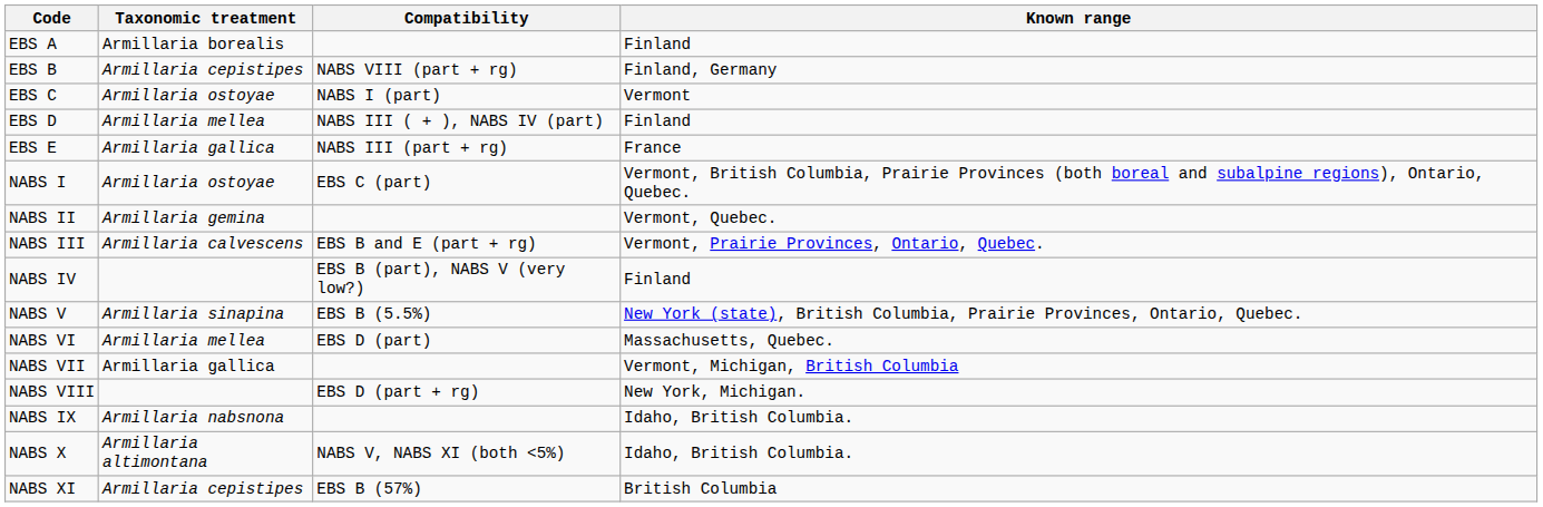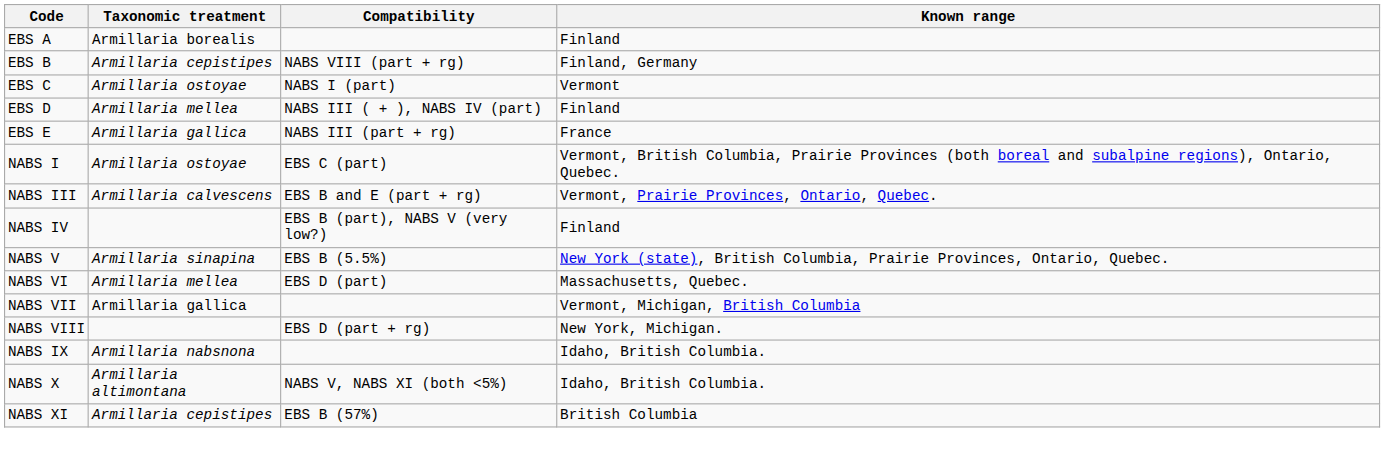 <table class=wikitable>
 <tr>
 <th>Code</th>
 <th>Taxonomic treatment</th>
 <th>Compatibility</th>
 <th>Known range</th>
 </tr>
 <tr>
 <td>EBS A</td>
 <td>Armillaria borealis </td>
 <td></td>
 <td>Finland</td>
 </tr>
 <tr>
 <td>EBS B</td>
 <td><em>Armillaria cepistipes</em> </td>
 <td>NABS VIII (part + rg)</td>
 <td>Finland, Germany</td>
 </tr>
 <tr>
 <td>EBS C</td>
 <td><em>Armillaria ostoyae</em> </td>
 <td>NABS I (part)</td>
 <td>Vermont</td>
 </tr>
 <tr>
 <td>EBS D</td>
 <td><em>Armillaria mellea</em> </td>
 <td>NABS III ( + ), NABS IV (part)</td>
 <td>Finland</td>
 </tr>
 <tr>
 <td>EBS E</td>
 <td><em>Armillaria gallica</em> </td>
 <td>NABS III (part + rg)</td>
 <td>France</td>
 </tr>
 <tr>
 <td>NABS I</td>
 <td><em>Armillaria ostoyae</em> </td>
 <td>EBS C (part)</td>
 <td>Vermont, British Columbia, Prairie Provinces (both <a href='#'>boreal</a> and <a href='#'>subalpine regions</a>), Ontario, Quebec.</td>
-</tr>
-<tr>
-<td>NABS II</td>
-<td><em>Armillaria gemina</em> </td>
-<td></td>
-<td>Vermont, Quebec.</td>
 </tr>
 <tr>
 <td>NABS III</td>
 <td><em>Armillaria calvescens</em> </td>
 <td>EBS B and E (part + rg)</td>
 <td>Vermont, <a href='#'>Prairie Provinces</a>, <a href='#'>Ontario</a>, <a href='#'>Quebec</a>.</td>
 </tr>
 <tr>
 <td>NABS IV</td>
 <td></td>
 <td>EBS B (part), NABS V (very low?)</td>
 <td>Finland</td>
 </tr>
 <tr>
 <td>NABS V</td>
 <td><em>Armillaria sinapina</em> </td>
 <td>EBS B (5.5%)</td>
 <td><a href='#'>New York (state)</a>, British Columbia, Prairie Provinces, Ontario, Quebec.</td>
 </tr>
 <tr>
 <td>NABS VI</td>
 <td><em>Armillaria mellea</em> </td>
 <td>EBS D (part)</td>
 <td>Massachusetts, Quebec.</td>
 </tr>
 <tr>
 <td>NABS VII</td>
 <td>Armillaria gallica </td>
 <td></td>
 <td>Vermont, Michigan, <a href='#'>British Columbia</a></td>
 </tr>
 <tr>
 <td>NABS VIII</td>
 <td></td>
 <td>EBS D (part + rg)</td>
 <td>New York, Michigan.</td>
 </tr>
 <tr>
 <td>NABS IX</td>
 <td><em>Armillaria nabsnona</em> </td>
 <td></td>
 <td>Idaho, British Columbia.</td>
 </tr>
 <tr>
 <td>NABS X</td>
 <td><em>Armillaria altimontana</em> </td>
 <td>NABS V, NABS XI (both <5%)</td>
 <td>Idaho, British Columbia.</td>
 </tr>
 <tr>
 <td>NABS XI</td>
 <td><em>Armillaria cepistipes</em> </td>
 <td>EBS B (57%)</td>
 <td>British Columbia</td>
 </tr>
 </table>
